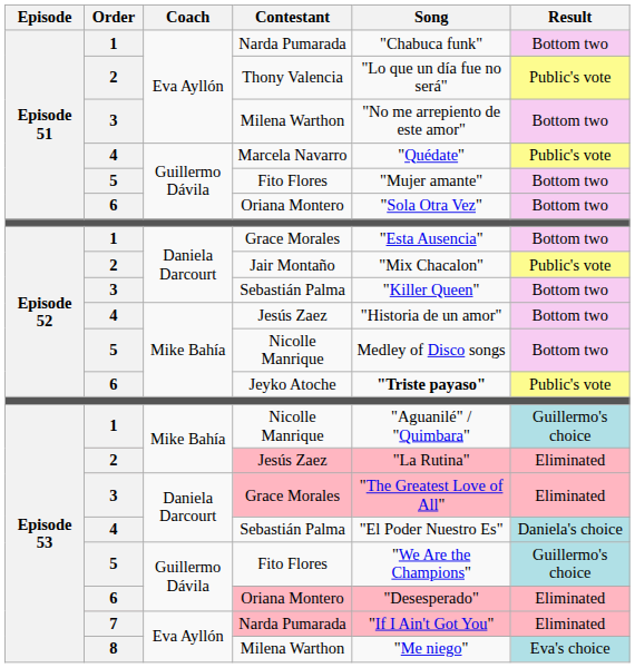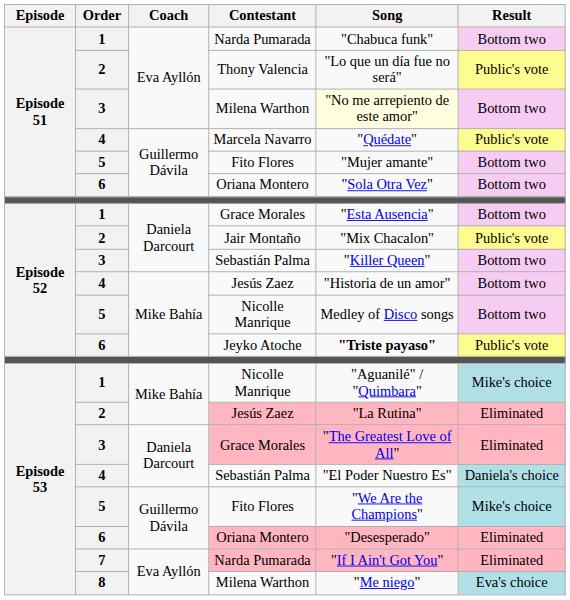 <table class="wikitable" style="text-align: center; width:100%">
 <tr>
 <th style="width:10%">Episode</th>
 <th style="width:05%">Order</th>
 <th style="width:10%">Coach</th>
 <th style="width:15%">Contestant</th>
 <th style="width:20%">Song</th>
 <th style="width:15%">Result</th>
 </tr>
 <tr>
 <th rowspan="6">Episode 51<br></th>
 <th>1</th>
 <td rowspan="3">Eva Ayllón</td>
 <td>Narda Pumarada</td>
 <td>"Chabuca funk"</td>
 <td bgcolor="#f7ccf2">Bottom two</td>
 </tr>
 <tr>
 <th>2</th>
 <td>Thony Valencia</td>
 <td>"Lo que un día fue no será"</td>
 <td bgcolor="#fdfc8f">Public's vote</td>
 </tr>
 <tr>
 <th>3</th>
 <td>Milena Warthon</td>
-<td>"No me arrepiento de este amor"</td>
+<td style="background: lightyellow;">"No me arrepiento de este amor"</td>
 <td bgcolor="#f7ccf2">Bottom two</td>
 </tr>
 <tr>
 <th>4</th>
 <td rowspan="3">Guillermo Dávila</td>
 <td>Marcela Navarro</td>
 <td>"<a href='#'>Quédate</a>"</td>
 <td bgcolor="#fdfc8f">Public's vote</td>
 </tr>
 <tr>
 <th>5</th>
 <td>Fito Flores</td>
 <td>"Mujer amante"</td>
 <td bgcolor="#f7ccf2">Bottom two</td>
 </tr>
 <tr>
 <th>6</th>
 <td>Oriana Montero</td>
 <td>"<a href='#'>Sola Otra Vez</a>"</td>
 <td bgcolor="#f7ccf2">Bottom two</td>
 </tr>
 <tr>
 <td colspan="6" style="background:#555555"></td>
 </tr>
 <tr>
 <th rowspan="6">Episode 52<br></th>
 <th>1</th>
 <td rowspan="3">Daniela Darcourt</td>
 <td>Grace Morales</td>
 <td>"<a href='#'>Esta Ausencia</a>"</td>
 <td bgcolor="#f7ccf2">Bottom two</td>
 </tr>
 <tr>
 <th>2</th>
 <td>Jair Montaño</td>
 <td>"Mix Chacalon"</td>
 <td bgcolor="#fdfc8f">Public's vote</td>
 </tr>
 <tr>
 <th>3</th>
 <td>Sebastián Palma</td>
 <td>"<a href='#'>Killer Queen</a>"</td>
 <td bgcolor="#f7ccf2">Bottom two</td>
 </tr>
 <tr>
 <th>4</th>
 <td rowspan="3">Mike Bahía</td>
 <td>Jesús Zaez</td>
 <td>"Historia de un amor"</td>
 <td bgcolor="#f7ccf2">Bottom two</td>
 </tr>
 <tr>
 <th>5</th>
 <td>Nicolle Manrique</td>
 <td>Medley of <a href='#'>Disco</a> songs</td>
 <td bgcolor="#f7ccf2">Bottom two</td>
 </tr>
 <tr>
 <th>6</th>
 <td>Jeyko Atoche</td>
 <td><strong>"Triste payaso"</strong></td>
 <td bgcolor="#fdfc8f">Public's vote</td>
 </tr>
 <tr>
 <td colspan="6" style="background:#555555"></td>
 </tr>
 <tr>
 <th rowspan="8">Episode 53<br></th>
 <th>1</th>
 <td rowspan="2">Mike Bahía</td>
 <td>Nicolle Manrique</td>
 <td>"Aguanilé" / "<a href='#'>Quimbara</a>"</td>
-<td bgcolor="#b0e0e6">Guillermo's choice</td>
+<td bgcolor="#b0e0e6">Mike's choice</td>
 </tr>
 <tr bgcolor="lightpink">
 <th>2</th>
 <td>Jesús Zaez</td>
 <td>"La Rutina"</td>
 <td>Eliminated</td>
 </tr>
 <tr>
 <th>3</th>
 <td rowspan="2">Daniela Darcourt</td>
 <td bgcolor="lightpink">Grace Morales</td>
 <td bgcolor="lightpink">"<a href='#'>The Greatest Love of All</a>"</td>
 <td bgcolor="lightpink">Eliminated</td>
 </tr>
 <tr>
 <th>4</th>
 <td>Sebastián Palma</td>
 <td>"El Poder Nuestro Es"</td>
 <td bgcolor="#b0e0e6">Daniela's choice</td>
 </tr>
 <tr>
 <th>5</th>
 <td rowspan="2">Guillermo Dávila</td>
 <td>Fito Flores</td>
 <td>"<a href='#'>We Are the Champions</a>"</td>
-<td bgcolor="#b0e0e6">Guillermo's choice</td>
+<td bgcolor="#b0e0e6">Mike's choice</td>
 </tr>
 <tr bgcolor="lightpink">
 <th>6</th>
 <td>Oriana Montero</td>
 <td>"Desesperado"</td>
 <td>Eliminated</td>
 </tr>
 <tr>
 <th>7</th>
 <td rowspan="2">Eva Ayllón</td>
 <td bgcolor="lightpink">Narda Pumarada</td>
 <td bgcolor="lightpink">"<a href='#'>If I Ain't Got You</a>"</td>
 <td bgcolor="lightpink">Eliminated</td>
 </tr>
 <tr>
 <th>8</th>
 <td>Milena Warthon</td>
 <td>"<a href='#'>Me niego</a>"</td>
 <td bgcolor="#b0e0e6">Eva's choice</td>
 </tr>
 </table>
